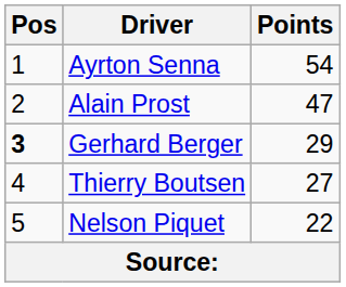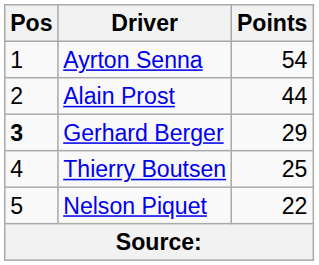 <table class="wikitable" style="font-size: 95%;">
 <tr>
 <th>Pos</th>
 <th>Driver</th>
 <th>Points</th>
 </tr>
 <tr>
 <td>1</td>
 <td> <a href='#'>Ayrton Senna</a></td>
 <td align="right">54</td>
 </tr>
 <tr>
 <td>2</td>
 <td> <a href='#'>Alain Prost</a></td>
-<td align="right">47</td>
+<td align="right">44</td>
 </tr>
 <tr>
 <td><strong>3</strong></td>
 <td> <a href='#'>Gerhard Berger</a></td>
 <td align="right">29</td>
 </tr>
 <tr>
 <td>4</td>
 <td> <a href='#'>Thierry Boutsen</a></td>
-<td align="right">27</td>
+<td align="right">25</td>
 </tr>
 <tr>
 <td>5</td>
 <td> <a href='#'>Nelson Piquet</a></td>
 <td align="right">22</td>
 </tr>
 <tr>
 <th colspan=4>Source:</th>
 </tr>
 </table>
